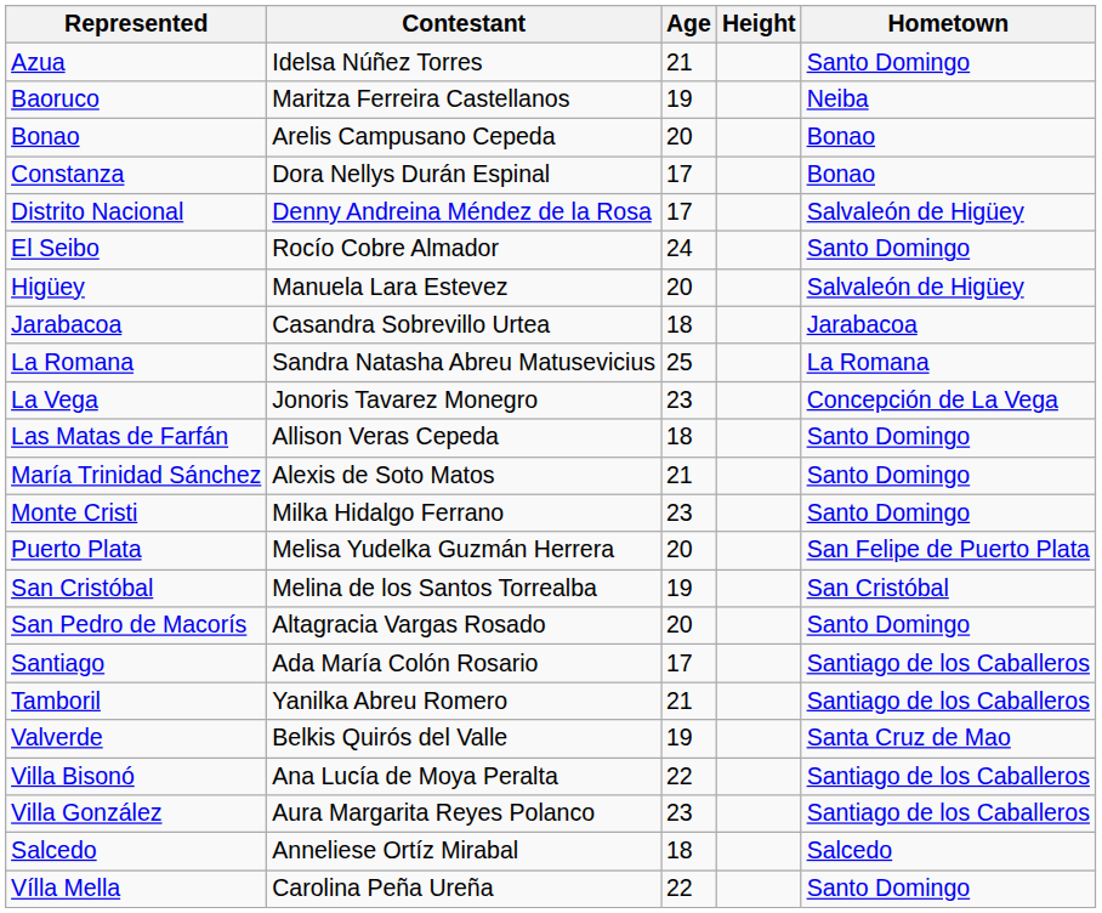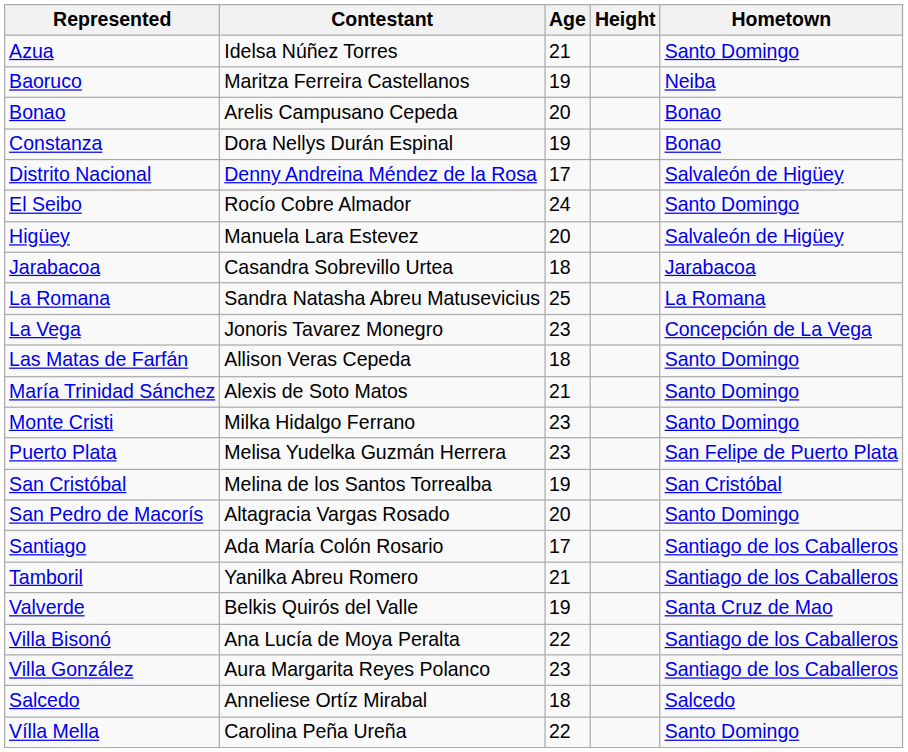 <table class="sortable wikitable">
 <tr>
 <th>Represented</th>
 <th>Contestant</th>
 <th>Age</th>
 <th>Height</th>
 <th>Hometown</th>
 </tr>
 <tr>
 <td><a href='#'>Azua</a></td>
 <td>Idelsa Núñez Torres</td>
 <td>21</td>
 <td></td>
 <td><a href='#'>Santo Domingo</a></td>
 </tr>
 <tr>
 <td><a href='#'>Baoruco</a></td>
 <td>Maritza Ferreira Castellanos</td>
 <td>19</td>
 <td></td>
 <td><a href='#'>Neiba</a></td>
 </tr>
 <tr>
 <td><a href='#'>Bonao</a></td>
 <td>Arelis Campusano Cepeda</td>
 <td>20</td>
 <td></td>
 <td><a href='#'>Bonao</a></td>
 </tr>
 <tr>
 <td><a href='#'>Constanza</a></td>
 <td>Dora Nellys Durán Espinal</td>
-<td>17</td>
+<td>19</td>
 <td></td>
 <td><a href='#'>Bonao</a></td>
 </tr>
 <tr>
 <td><a href='#'>Distrito Nacional</a></td>
 <td><a href='#'>Denny Andreina Méndez de la Rosa</a></td>
 <td>17</td>
 <td></td>
 <td><a href='#'>Salvaleón de Higüey</a></td>
 </tr>
 <tr>
 <td><a href='#'>El Seibo</a></td>
 <td>Rocío Cobre Almador</td>
 <td>24</td>
 <td></td>
 <td><a href='#'>Santo Domingo</a></td>
 </tr>
 <tr>
 <td><a href='#'>Higüey</a></td>
 <td>Manuela Lara Estevez</td>
 <td>20</td>
 <td></td>
 <td><a href='#'>Salvaleón de Higüey</a></td>
 </tr>
 <tr>
 <td><a href='#'>Jarabacoa</a></td>
 <td>Casandra Sobrevillo Urtea</td>
 <td>18</td>
 <td></td>
 <td><a href='#'>Jarabacoa</a></td>
 </tr>
 <tr>
 <td><a href='#'>La Romana</a></td>
 <td>Sandra Natasha Abreu Matusevicius</td>
 <td>25</td>
 <td></td>
 <td><a href='#'>La Romana</a></td>
 </tr>
 <tr>
 <td><a href='#'>La Vega</a></td>
 <td>Jonoris Tavarez Monegro</td>
 <td>23</td>
 <td></td>
 <td><a href='#'>Concepción de La Vega</a></td>
 </tr>
 <tr>
 <td><a href='#'>Las Matas de Farfán</a></td>
 <td>Allison Veras Cepeda</td>
 <td>18</td>
 <td></td>
 <td><a href='#'>Santo Domingo</a></td>
 </tr>
 <tr>
 <td><a href='#'>María Trinidad Sánchez</a></td>
 <td>Alexis de Soto Matos</td>
 <td>21</td>
 <td></td>
 <td><a href='#'>Santo Domingo</a></td>
 </tr>
 <tr>
 <td><a href='#'>Monte Cristi</a></td>
 <td>Milka Hidalgo Ferrano</td>
 <td>23</td>
 <td></td>
 <td><a href='#'>Santo Domingo</a></td>
 </tr>
 <tr>
 <td><a href='#'>Puerto Plata</a></td>
 <td>Melisa Yudelka Guzmán Herrera</td>
-<td>20</td>
+<td>23</td>
 <td></td>
 <td><a href='#'>San Felipe de Puerto Plata</a></td>
 </tr>
 <tr>
 <td><a href='#'>San Cristóbal</a></td>
 <td>Melina de los Santos Torrealba</td>
 <td>19</td>
 <td></td>
 <td><a href='#'>San Cristóbal</a></td>
 </tr>
 <tr>
 <td><a href='#'>San Pedro de Macorís</a></td>
 <td>Altagracia Vargas Rosado</td>
 <td>20</td>
 <td></td>
 <td><a href='#'>Santo Domingo</a></td>
 </tr>
 <tr>
 <td><a href='#'>Santiago</a></td>
 <td>Ada María Colón Rosario</td>
 <td>17</td>
 <td></td>
 <td><a href='#'>Santiago de los Caballeros</a></td>
 </tr>
 <tr>
 <td><a href='#'>Tamboril</a></td>
 <td>Yanilka Abreu Romero</td>
 <td>21</td>
 <td></td>
 <td><a href='#'>Santiago de los Caballeros</a></td>
 </tr>
 <tr>
 <td><a href='#'>Valverde</a></td>
 <td>Belkis Quirós del Valle</td>
 <td>19</td>
 <td></td>
 <td><a href='#'>Santa Cruz de Mao</a></td>
 </tr>
 <tr>
 <td><a href='#'>Villa Bisonó</a></td>
 <td>Ana Lucía de Moya Peralta</td>
 <td>22</td>
 <td></td>
 <td><a href='#'>Santiago de los Caballeros</a></td>
 </tr>
 <tr>
 <td><a href='#'>Villa González</a></td>
 <td>Aura Margarita Reyes Polanco</td>
 <td>23</td>
 <td></td>
 <td><a href='#'>Santiago de los Caballeros</a></td>
 </tr>
 <tr>
 <td><a href='#'>Salcedo</a></td>
 <td>Anneliese Ortíz Mirabal</td>
 <td>18</td>
 <td></td>
 <td><a href='#'>Salcedo</a></td>
 </tr>
 <tr>
 <td><a href='#'>Vílla Mella</a></td>
 <td>Carolina Peña Ureña</td>
 <td>22</td>
 <td></td>
 <td><a href='#'>Santo Domingo</a></td>
 </tr>
 </table>
